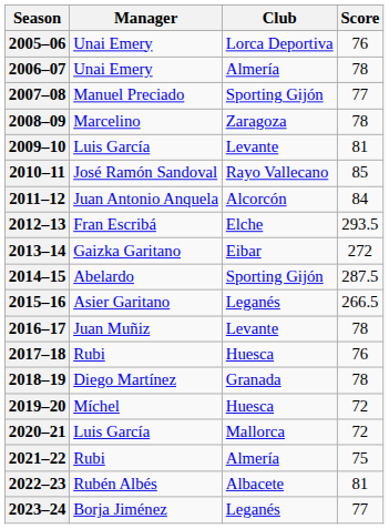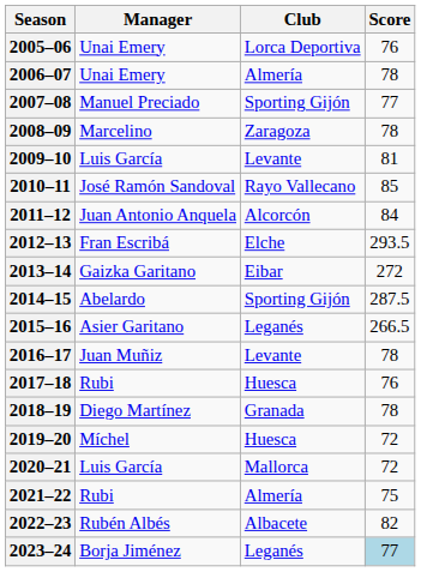 <table class="wikitable sortable">
 <tr>
 <th>Season</th>
 <th>Manager</th>
 <th>Club</th>
 <th>Score</th>
 </tr>
 <tr>
 <th>2005–06</th>
 <td> <a href='#'>Unai Emery</a></td>
 <td><a href='#'>Lorca Deportiva</a></td>
 <td align="center">76</td>
 </tr>
 <tr>
 <th>2006–07</th>
 <td> <a href='#'>Unai Emery</a></td>
 <td><a href='#'>Almería</a></td>
 <td align="center">78</td>
 </tr>
 <tr>
 <th>2007–08</th>
 <td> <a href='#'>Manuel Preciado</a></td>
 <td><a href='#'>Sporting Gijón</a></td>
 <td align="center">77</td>
 </tr>
 <tr>
 <th>2008–09</th>
 <td> <a href='#'>Marcelino</a></td>
 <td><a href='#'>Zaragoza</a></td>
 <td align="center">78</td>
 </tr>
 <tr>
 <th>2009–10</th>
 <td> <a href='#'>Luis García</a></td>
 <td><a href='#'>Levante</a></td>
 <td align="center">81</td>
 </tr>
 <tr>
 <th>2010–11</th>
 <td> <a href='#'>José Ramón Sandoval</a></td>
 <td><a href='#'>Rayo Vallecano</a></td>
 <td align="center">85</td>
 </tr>
 <tr>
 <th>2011–12</th>
 <td> <a href='#'>Juan Antonio Anquela</a></td>
 <td><a href='#'>Alcorcón</a></td>
 <td align="center">84</td>
 </tr>
 <tr>
 <th>2012–13</th>
 <td> <a href='#'>Fran Escribá</a></td>
 <td><a href='#'>Elche</a></td>
 <td align="center">293.5</td>
 </tr>
 <tr>
 <th>2013–14</th>
 <td> <a href='#'>Gaizka Garitano</a></td>
 <td><a href='#'>Eibar</a></td>
 <td align="center">272</td>
 </tr>
 <tr>
 <th>2014–15</th>
 <td> <a href='#'>Abelardo</a></td>
 <td><a href='#'>Sporting Gijón</a></td>
 <td align="center">287.5</td>
 </tr>
 <tr>
 <th>2015–16</th>
 <td> <a href='#'>Asier Garitano</a></td>
 <td><a href='#'>Leganés</a></td>
 <td align="center">266.5</td>
 </tr>
 <tr>
 <th>2016–17</th>
 <td> <a href='#'>Juan Muñiz</a></td>
 <td><a href='#'>Levante</a></td>
 <td align="center">78</td>
 </tr>
 <tr>
 <th>2017–18</th>
 <td> <a href='#'>Rubi</a></td>
 <td><a href='#'>Huesca</a></td>
 <td align="center">76</td>
 </tr>
 <tr>
 <th>2018–19</th>
 <td> <a href='#'>Diego Martínez</a></td>
 <td><a href='#'>Granada</a></td>
 <td align="center">78</td>
 </tr>
 <tr>
 <th>2019–20</th>
 <td> <a href='#'>Míchel</a></td>
 <td><a href='#'>Huesca</a></td>
 <td align="center">72</td>
 </tr>
 <tr>
 <th>2020–21</th>
 <td> <a href='#'>Luis García</a></td>
 <td><a href='#'>Mallorca</a></td>
 <td align="center">72</td>
 </tr>
 <tr>
 <th>2021–22</th>
 <td> <a href='#'>Rubi</a></td>
 <td><a href='#'>Almería</a></td>
 <td align="center">75</td>
 </tr>
 <tr>
 <th>2022–23</th>
 <td> <a href='#'>Rubén Albés</a></td>
 <td><a href='#'>Albacete</a></td>
-<td align="center">81</td>
+<td align="center">82</td>
 </tr>
 <tr>
 <th>2023–24</th>
 <td> <a href='#'>Borja Jiménez</a></td>
 <td><a href='#'>Leganés</a></td>
-<td align="center">77</td>
+<td align="center" style="background: lightblue;">77</td>
 </tr>
 </table>
